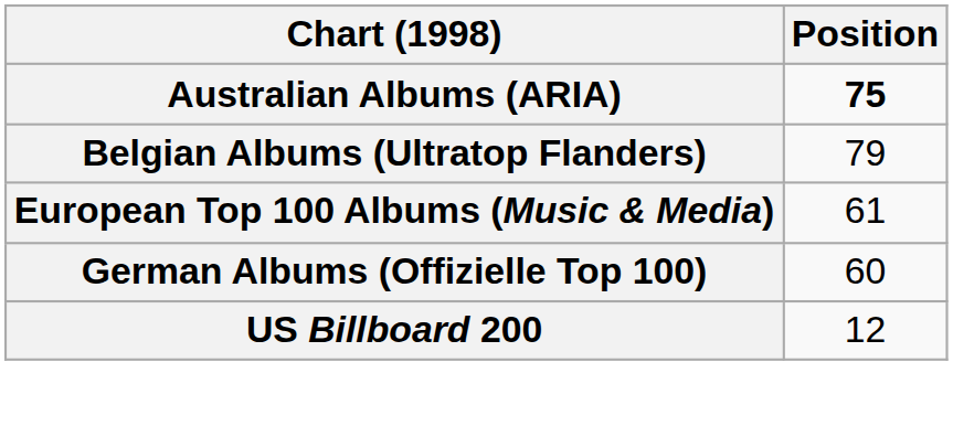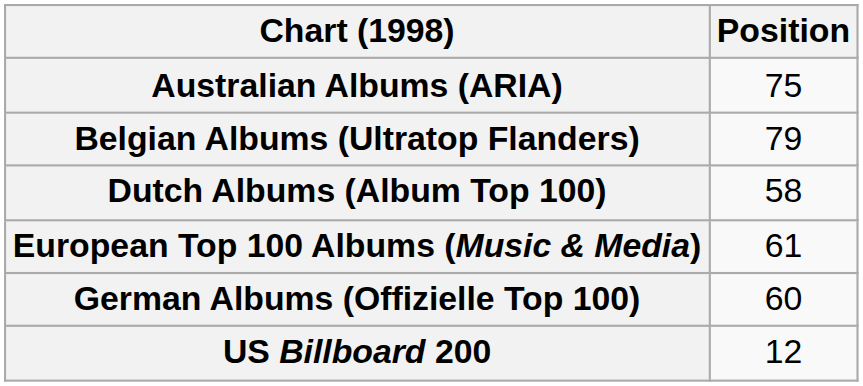 <table class="wikitable plainrowheaders sortable" style="text-align:center;">
 <tr>
 <th scope="column">Chart (1998)</th>
 <th scope="column">Position</th>
 </tr>
 <tr>
 <th scope="row">Australian Albums (ARIA)</th>
-<td><strong>75</strong></td>
+<td>75</td>
 </tr>
 <tr>
 <th scope="row">Belgian Albums (Ultratop Flanders)</th>
 <td>79</td>
+</tr>
+<tr>
+<th scope="row">Dutch Albums (Album Top 100)</th>
+<td>58</td>
 </tr>
 <tr>
 <th scope="row">European Top 100 Albums (<em>Music & Media</em>)</th>
 <td>61</td>
 </tr>
 <tr>
 <th scope="row">German Albums (Offizielle Top 100)</th>
 <td>60</td>
 </tr>
 <tr>
 <th scope="row">US <em>Billboard</em> 200</th>
 <td>12</td>
 </tr>
 </table>
